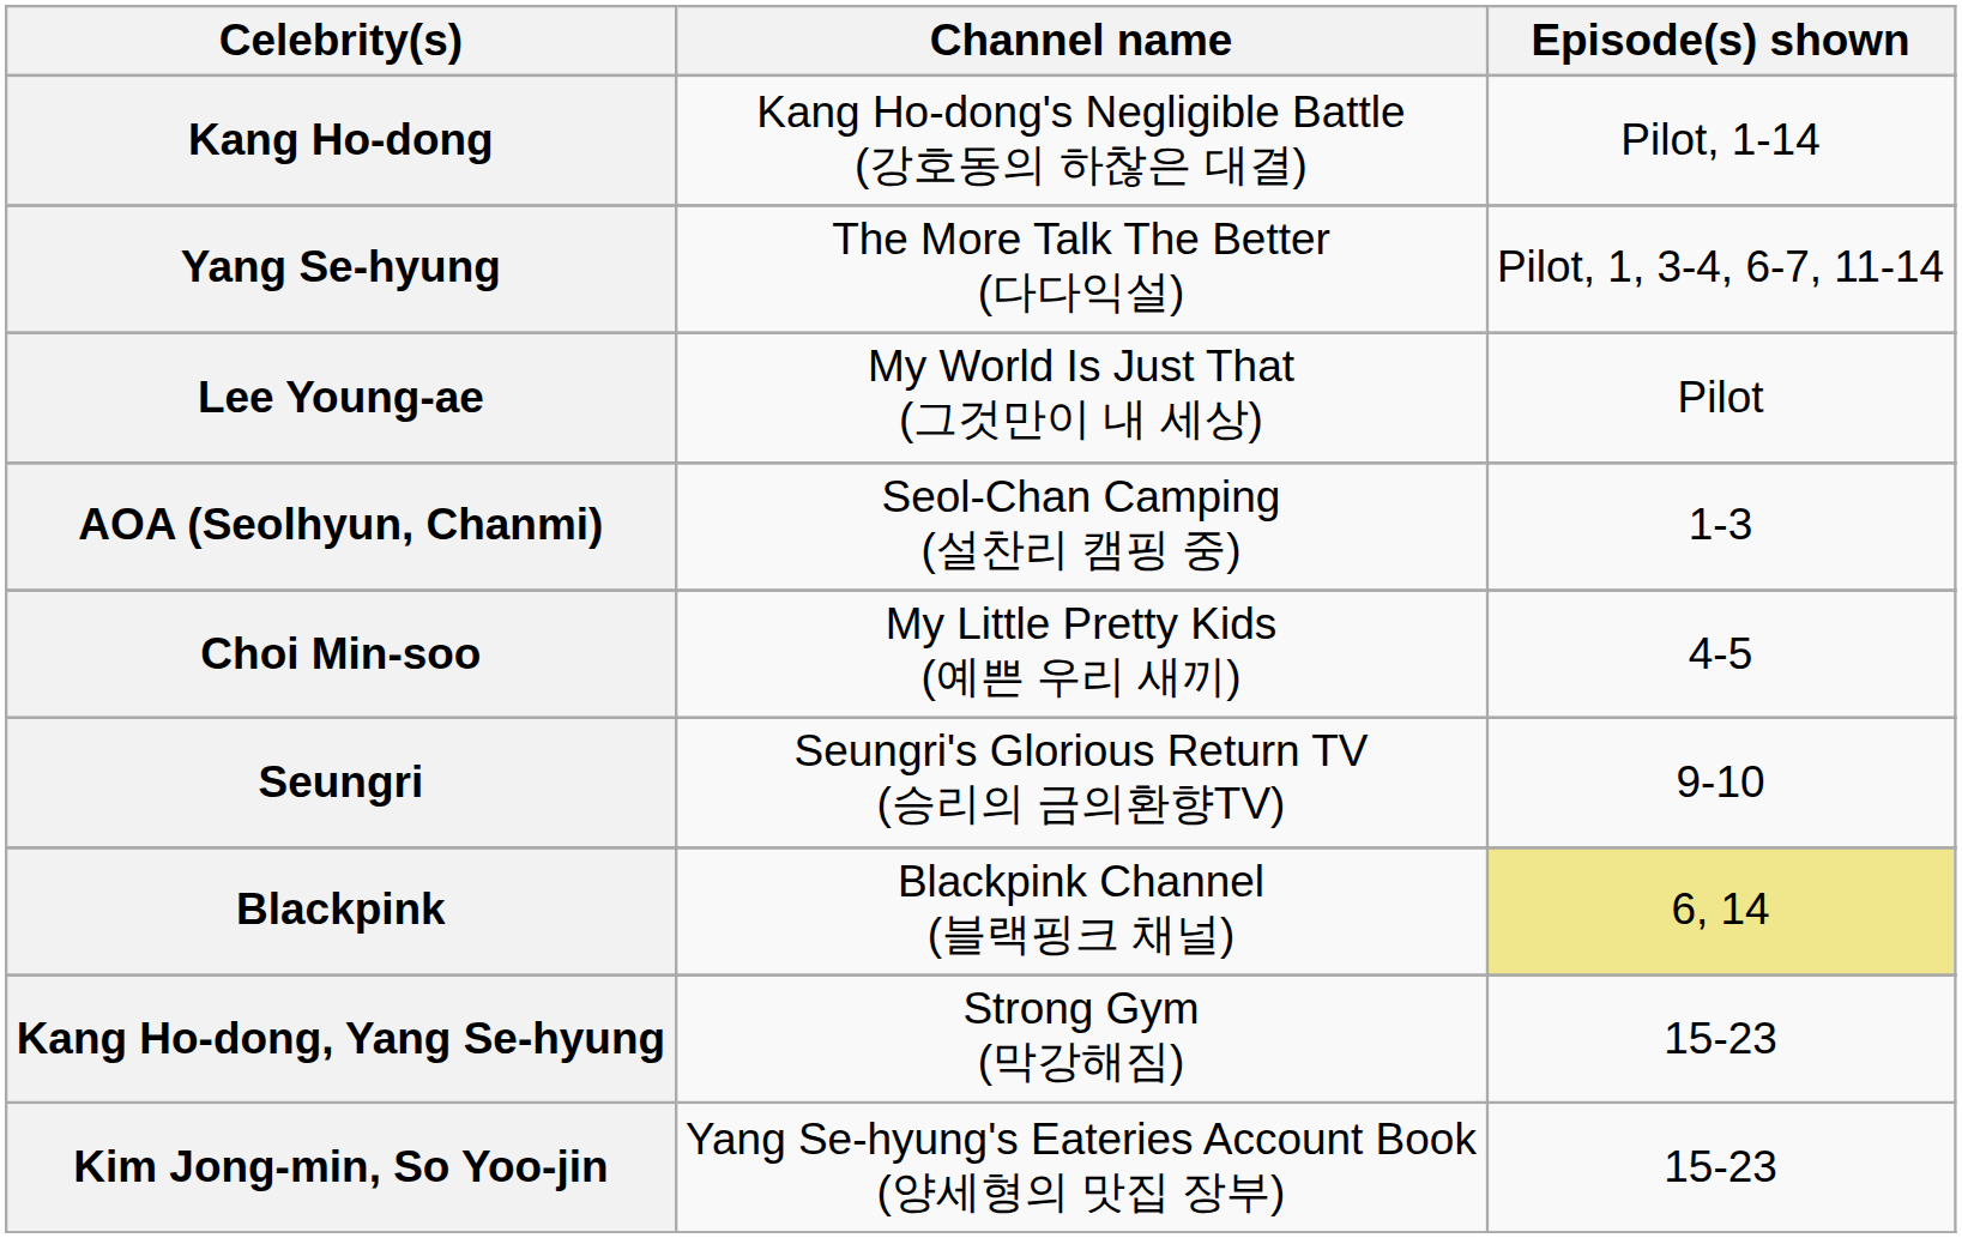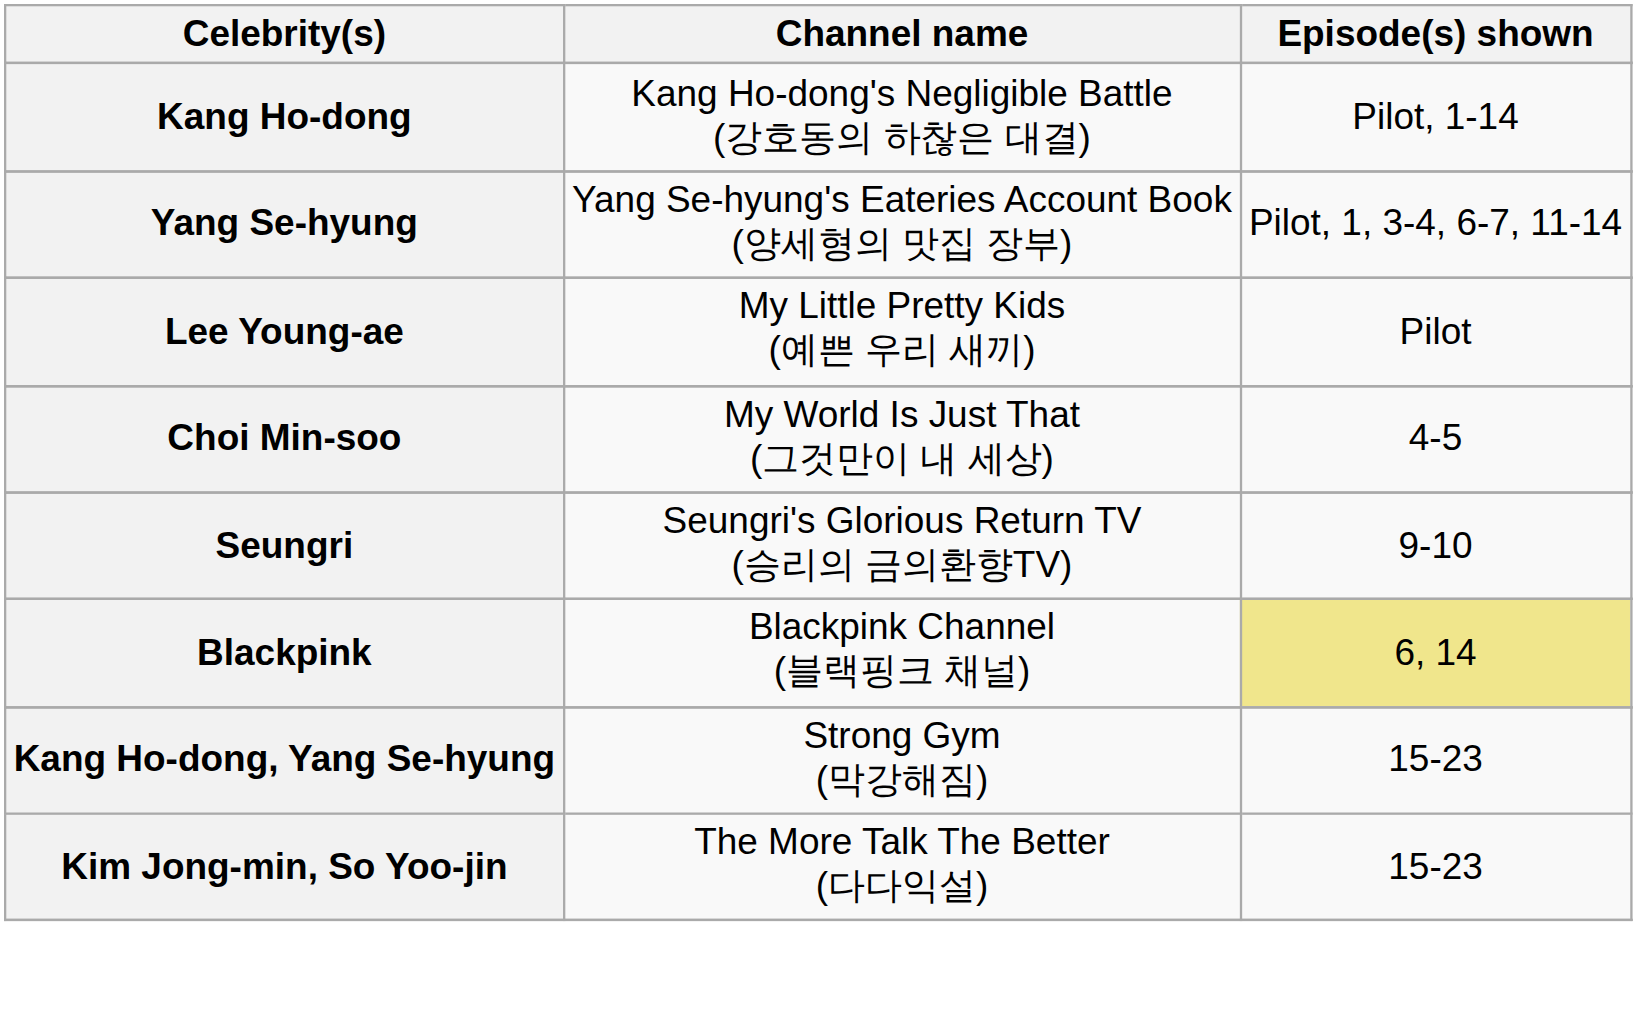 <table Class ="wikitable">
 <tr>
 <th>Celebrity(s)</th>
 <th>Channel name</th>
 <th>Episode(s) shown</th>
 </tr>
 <tr>
 </tr>
 <tr style="text-align:center;">
 <th>Kang Ho-dong</th>
 <td>Kang Ho-dong's Negligible Battle<br>(강호동의 하찮은 대결)</td>
 <td>Pilot, 1-14</td>
 </tr>
 <tr>
 </tr>
 <tr style="text-align:center;">
 <th>Yang Se-hyung</th>
-<td>The More Talk The Better<br>(다다익설)</td>
+<td>Yang Se-hyung's Eateries Account Book<br>(양세형의 맛집 장부)</td>
 <td>Pilot, 1, 3-4, 6-7, 11-14</td>
 </tr>
 <tr>
 </tr>
 <tr style="text-align:center;">
 <th>Lee Young-ae</th>
-<td>My World Is Just That<br>(그것만이 내 세상)</td>
+<td>My Little Pretty Kids<br>(예쁜 우리 새끼)</td>
 <td>Pilot</td>
 </tr>
 <tr>
-</tr>
-<tr style="text-align:center;">
-<th>AOA (Seolhyun, Chanmi)</th>
-<td>Seol-Chan Camping<br>(설찬리 캠핑 중)</td>
-<td>1-3</td>
 </tr>
 <tr>
 </tr>
 <tr style="text-align:center;">
 <th>Choi Min-soo</th>
-<td>My Little Pretty Kids<br>(예쁜 우리 새끼)</td>
+<td>My World Is Just That<br>(그것만이 내 세상)</td>
 <td>4-5</td>
 </tr>
 <tr>
 </tr>
 <tr style="text-align:center;">
 <th>Seungri</th>
 <td>Seungri's Glorious Return TV<br>(승리의 금의환향TV)</td>
 <td>9-10</td>
 </tr>
 <tr>
 </tr>
 <tr style="text-align:center;">
 <th>Blackpink</th>
 <td>Blackpink Channel<br>(블랙핑크 채널)</td>
 <td style="background: khaki;">6, 14</td>
 </tr>
 <tr>
 </tr>
 <tr style="text-align:center;">
 <th>Kang Ho-dong, Yang Se-hyung</th>
 <td>Strong Gym<br>(막강해짐)</td>
 <td>15-23</td>
 </tr>
 <tr style="text-align:center;">
 <th>Kim Jong-min, So Yoo-jin</th>
-<td>Yang Se-hyung's Eateries Account Book<br>(양세형의 맛집 장부)</td>
+<td>The More Talk The Better<br>(다다익설)</td>
 <td>15-23</td>
 </tr>
 <tr>
 </tr>
 </table>
